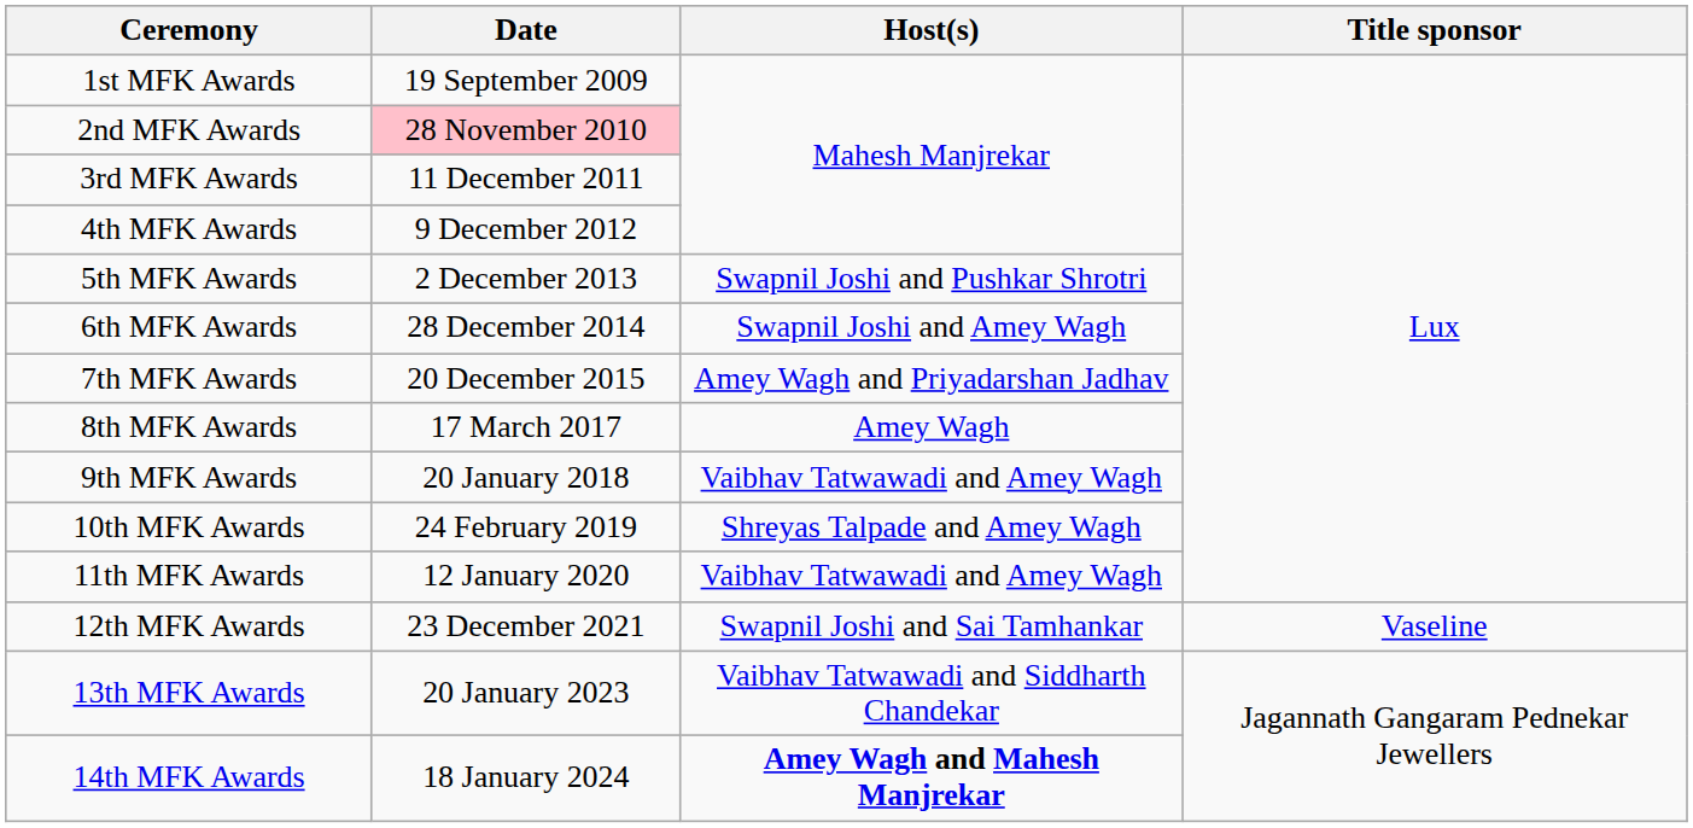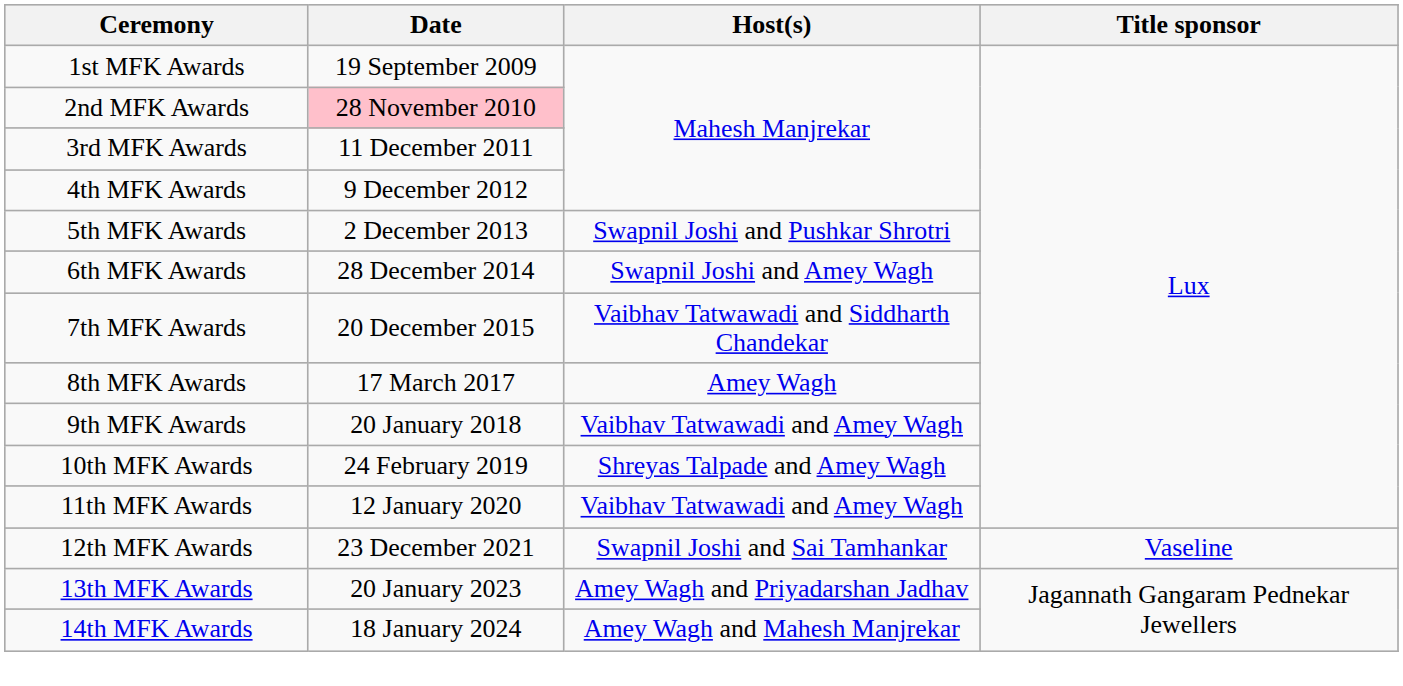 <table class="sortable wikitable" style="text-align: center">
 <tr>
 <th style="width:180px;">Ceremony</th>
 <th style="width:150px;">Date</th>
 <th style="width:250px;">Host(s)</th>
 <th style="width:250px;">Title sponsor</th>
 </tr>
 <tr>
 <td>1st MFK Awards</td>
 <td>19 September 2009</td>
 <td rowspan="4"><a href='#'>Mahesh Manjrekar</a></td>
 <td rowspan="11"><a href='#'>Lux</a></td>
 </tr>
 <tr>
 <td>2nd MFK Awards</td>
 <td style="background: pink;">28 November 2010</td>
 </tr>
 <tr>
 <td>3rd MFK Awards</td>
 <td>11 December 2011</td>
 </tr>
 <tr>
 <td>4th MFK Awards</td>
 <td>9 December 2012</td>
 </tr>
 <tr>
 <td>5th MFK Awards</td>
 <td>2 December 2013</td>
 <td><a href='#'>Swapnil Joshi</a> and <a href='#'>Pushkar Shrotri</a></td>
 </tr>
 <tr>
 <td>6th MFK Awards</td>
 <td>28 December 2014</td>
 <td><a href='#'>Swapnil Joshi</a> and <a href='#'>Amey Wagh</a></td>
 </tr>
 <tr>
 <td>7th MFK Awards</td>
 <td>20 December 2015</td>
-<td><a href='#'>Amey Wagh</a> and <a href='#'>Priyadarshan Jadhav</a></td>
+<td><a href='#'>Vaibhav Tatwawadi</a> and <a href='#'>Siddharth Chandekar</a></td>
 </tr>
 <tr>
 <td>8th MFK Awards</td>
 <td>17 March 2017</td>
 <td><a href='#'>Amey Wagh</a></td>
 </tr>
 <tr>
 <td>9th MFK Awards</td>
 <td>20 January 2018</td>
 <td><a href='#'>Vaibhav Tatwawadi</a> and <a href='#'>Amey Wagh</a></td>
 </tr>
 <tr>
 <td>10th MFK Awards</td>
 <td>24 February 2019</td>
 <td><a href='#'>Shreyas Talpade</a> and <a href='#'>Amey Wagh</a></td>
 </tr>
 <tr>
 <td>11th MFK Awards</td>
 <td>12 January 2020</td>
 <td><a href='#'>Vaibhav Tatwawadi</a> and <a href='#'>Amey Wagh</a></td>
 </tr>
 <tr>
 <td>12th MFK Awards</td>
 <td>23 December 2021</td>
 <td><a href='#'>Swapnil Joshi</a> and <a href='#'>Sai Tamhankar</a></td>
 <td><a href='#'>Vaseline</a></td>
 </tr>
 <tr>
 <td><a href='#'>13th MFK Awards</a></td>
 <td>20 January 2023</td>
-<td><a href='#'>Vaibhav Tatwawadi</a> and <a href='#'>Siddharth Chandekar</a></td>
+<td><a href='#'>Amey Wagh</a> and <a href='#'>Priyadarshan Jadhav</a></td>
 <td rowspan="2">Jagannath Gangaram Pednekar Jewellers</td>
 </tr>
 <tr>
 <td><a href='#'>14th MFK Awards</a></td>
 <td>18 January 2024</td>
-<td><strong><a href='#'>Amey Wagh</a> and <a href='#'>Mahesh Manjrekar</a></strong></td>
+<td><a href='#'>Amey Wagh</a> and <a href='#'>Mahesh Manjrekar</a></td>
 </tr>
 </table>
